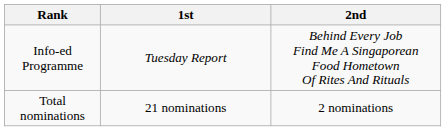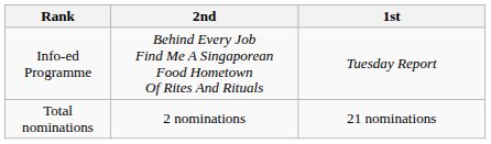 <table class="wikitable" border="1">
 <tr>
 <th width="110">Rank</th>
+<th width="200">2nd</th>
 <th width="200">1st</th>
-<th width="200">2nd</th>
 </tr>
 <tr align=center>
 <td>Info-ed Programme</td>
+<td><em>Behind Every Job</em> <br> <em>Find Me A Singaporean</em> <br> <em>Food Hometown</em> <br> <em>Of Rites And Rituals</em></td>
 <td><em>Tuesday Report</em></td>
-<td><em>Behind Every Job</em> <br> <em>Find Me A Singaporean</em> <br> <em>Food Hometown</em> <br> <em>Of Rites And Rituals</em></td>
 </tr>
 <tr align=center>
 <td>Total nominations</td>
+<td>2 nominations</td>
 <td>21 nominations</td>
-<td>2 nominations</td>
 </tr>
 </table>
